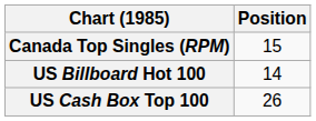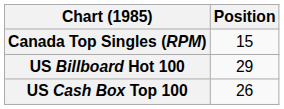 <table class="wikitable sortable plainrowheaders" style="text-align:center">
 <tr>
 <th scope="col">Chart (1985)</th>
 <th scope="col">Position</th>
 </tr>
 <tr>
 <th scope="row">Canada Top Singles (<em>RPM</em>)</th>
 <td>15</td>
 </tr>
 <tr>
 <th scope="row">US <em>Billboard</em> Hot 100</th>
-<td>14</td>
+<td>29</td>
 </tr>
 <tr>
 <th scope="row">US <em>Cash Box</em> Top 100</th>
 <td>26</td>
 </tr>
 </table>
